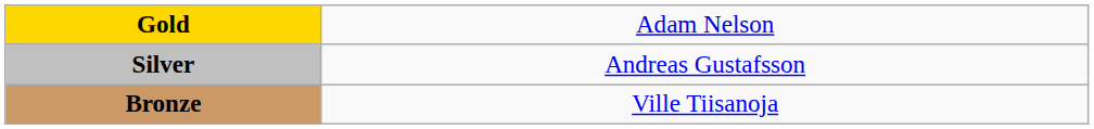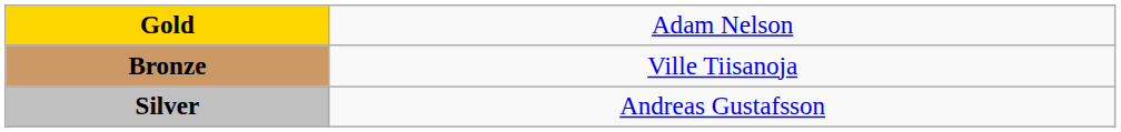 <table class="wikitable" style="text-align:center; " width="35%">
 <tr>
 <td bgcolor="gold"><strong>Gold</strong></td>
 <td><a href='#'>Adam Nelson</a><br>  <small><em></em></small></td>
 </tr>
 <tr>
+<td bgcolor="CC9966"><strong>Bronze</strong></td>
+<td><a href='#'>Ville Tiisanoja</a><br>  <small><em></em></small></td>
+</tr>
+<tr>
 <td bgcolor="silver"><strong>Silver</strong></td>
 <td><a href='#'>Andreas Gustafsson</a><br>  <small><em></em></small></td>
 </tr>
-<tr>
-<td bgcolor="CC9966"><strong>Bronze</strong></td>
-<td><a href='#'>Ville Tiisanoja</a><br>  <small><em></em></small></td>
-</tr>
 </table>
